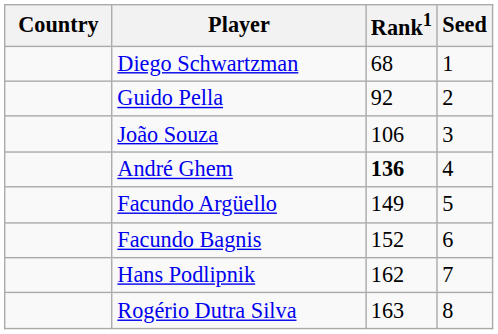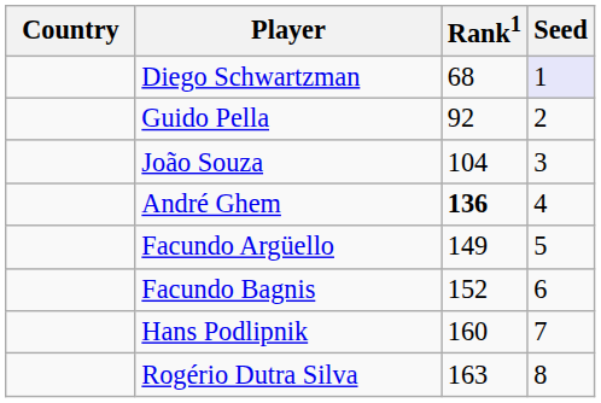 <table class="sortable wikitable">
 <tr>
 <th width="70">Country</th>
 <th width="175">Player</th>
 <th>Rank<sup>1</sup></th>
 <th>Seed</th>
 </tr>
 <tr>
 <td></td>
 <td><a href='#'>Diego Schwartzman</a></td>
 <td>68</td>
-<td>1</td>
+<td style="background: lavender;">1</td>
 </tr>
 <tr>
 <td></td>
 <td><a href='#'>Guido Pella</a></td>
 <td>92</td>
 <td>2</td>
 </tr>
 <tr>
 <td></td>
 <td><a href='#'>João Souza</a></td>
-<td>106</td>
+<td>104</td>
 <td>3</td>
 </tr>
 <tr>
 <td></td>
 <td><a href='#'>André Ghem</a></td>
 <td><strong>136</strong></td>
 <td>4</td>
 </tr>
 <tr>
 <td></td>
 <td><a href='#'>Facundo Argüello</a></td>
 <td>149</td>
 <td>5</td>
 </tr>
 <tr>
 <td></td>
 <td><a href='#'>Facundo Bagnis</a></td>
 <td>152</td>
 <td>6</td>
 </tr>
 <tr>
 <td></td>
 <td><a href='#'>Hans Podlipnik</a></td>
-<td>162</td>
+<td>160</td>
 <td>7</td>
 </tr>
 <tr>
 <td></td>
 <td><a href='#'>Rogério Dutra Silva</a></td>
 <td>163</td>
 <td>8</td>
 </tr>
 </table>
